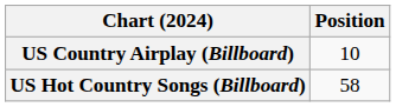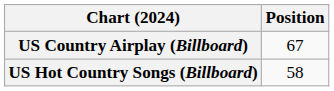 <table class="wikitable sortable plainrowheaders" style="text-align:center">
 <tr>
 <th scope="col">Chart (2024)</th>
 <th scope="col">Position</th>
 </tr>
 <tr>
 <th scope="row">US Country Airplay (<em>Billboard</em>)</th>
-<td>10</td>
+<td>67</td>
 </tr>
 <tr>
 <th scope="row">US Hot Country Songs (<em>Billboard</em>)</th>
 <td>58</td>
 </tr>
 </table>
